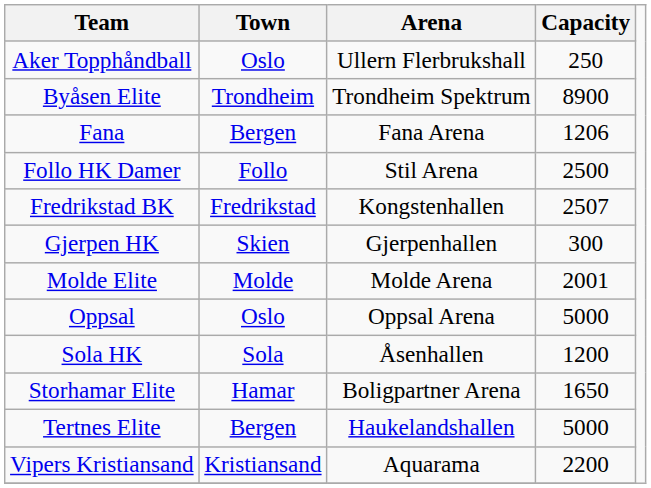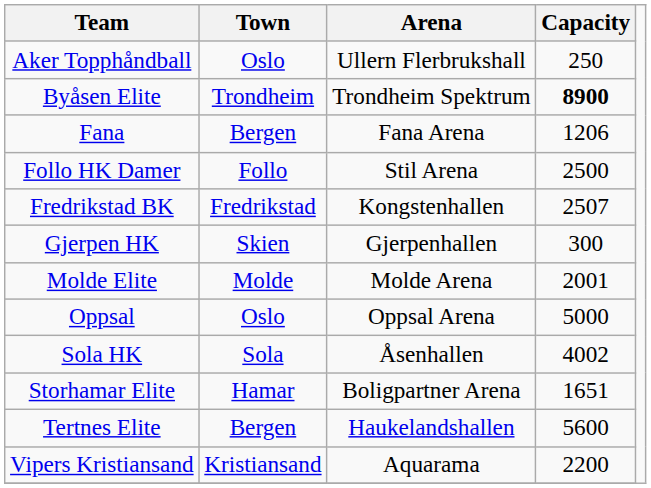 <table class="wikitable" style="text-align: center;">
 <tr>
 <th valign=center>Team</th>
 <th>Town</th>
 <th>Arena</th>
 <th>Capacity</th>
 <td rowspan=14></td>
 </tr>
 <tr>
 <td><a href='#'>Aker Topphåndball</a></td>
 <td><a href='#'>Oslo</a></td>
 <td>Ullern Flerbrukshall</td>
 <td align=center>250</td>
 </tr>
 <tr>
 <td><a href='#'>Byåsen Elite</a></td>
 <td><a href='#'>Trondheim</a></td>
 <td>Trondheim Spektrum</td>
-<td align=center>8900</td>
+<td align=center><strong>8900</strong></td>
 </tr>
 <tr>
 <td><a href='#'>Fana</a></td>
 <td><a href='#'>Bergen</a></td>
 <td>Fana Arena</td>
 <td align=center>1206</td>
 </tr>
 <tr>
 <td><a href='#'>Follo HK Damer</a></td>
 <td><a href='#'>Follo</a></td>
 <td>Stil Arena</td>
 <td align=center>2500</td>
 </tr>
 <tr>
 <td><a href='#'>Fredrikstad BK</a></td>
 <td><a href='#'>Fredrikstad</a></td>
 <td>Kongstenhallen</td>
 <td align=center>2507</td>
 </tr>
 <tr>
 <td><a href='#'>Gjerpen HK</a></td>
 <td><a href='#'>Skien</a></td>
 <td>Gjerpenhallen</td>
 <td align=center>300</td>
 </tr>
 <tr>
 <td><a href='#'>Molde Elite</a></td>
 <td><a href='#'>Molde</a></td>
 <td>Molde Arena</td>
 <td align=center>2001</td>
 </tr>
 <tr>
 <td><a href='#'>Oppsal</a></td>
 <td><a href='#'>Oslo</a></td>
 <td>Oppsal Arena</td>
 <td align=center>5000</td>
 </tr>
 <tr>
 <td><a href='#'>Sola HK</a></td>
 <td><a href='#'>Sola</a></td>
 <td>Åsenhallen</td>
-<td align=center>1200</td>
+<td align=center>4002</td>
 </tr>
 <tr>
 <td><a href='#'>Storhamar Elite</a></td>
 <td><a href='#'>Hamar</a></td>
 <td>Boligpartner Arena</td>
-<td align=center>1650</td>
+<td align=center>1651</td>
 </tr>
 <tr>
 <td><a href='#'>Tertnes Elite</a></td>
 <td><a href='#'>Bergen</a></td>
 <td><a href='#'>Haukelandshallen</a></td>
-<td align=center>5000</td>
+<td align=center>5600</td>
 </tr>
 <tr>
 <td><a href='#'>Vipers Kristiansand</a></td>
 <td><a href='#'>Kristiansand</a></td>
 <td>Aquarama</td>
 <td align=center>2200</td>
 </tr>
 <tr>
 </tr>
 </table>
